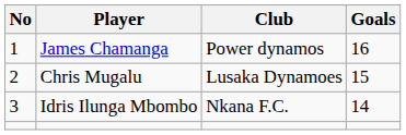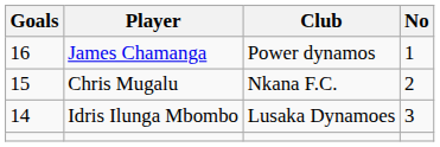 <table class="wikitable">
 <tr>
-<th>No</th>
+<th>Goals</th>
 <th>Player</th>
 <th>Club</th>
-<th>Goals</th>
+<th>No</th>
 </tr>
 <tr>
-<td>1</td>
+<td>16</td>
 <td><a href='#'>James Chamanga</a></td>
 <td>Power dynamos</td>
-<td>16</td>
+<td>1</td>
 </tr>
 <tr>
+<td>15</td>
+<td>Chris Mugalu</td>
+<td>Nkana F.C.</td>
 <td>2</td>
-<td>Chris Mugalu</td>
-<td>Lusaka Dynamoes</td>
-<td>15</td>
 </tr>
 <tr>
+<td>14</td>
+<td>Idris Ilunga Mbombo</td>
+<td>Lusaka Dynamoes</td>
 <td>3</td>
-<td>Idris Ilunga Mbombo</td>
-<td>Nkana F.C.</td>
-<td>14</td>
 </tr>
 <tr>
 <td></td>
 <td></td>
 <td></td>
 <td></td>
 </tr>
 </table>
